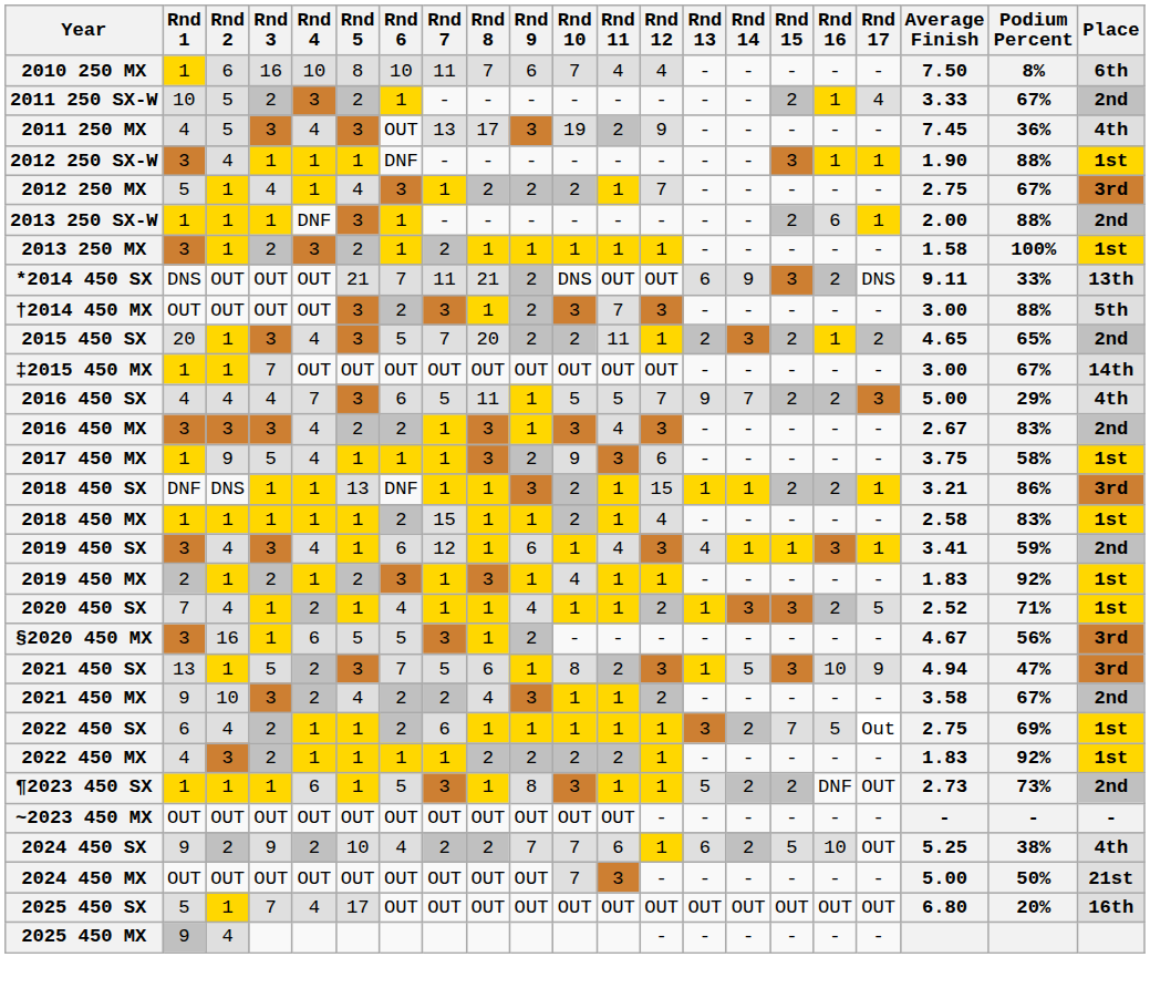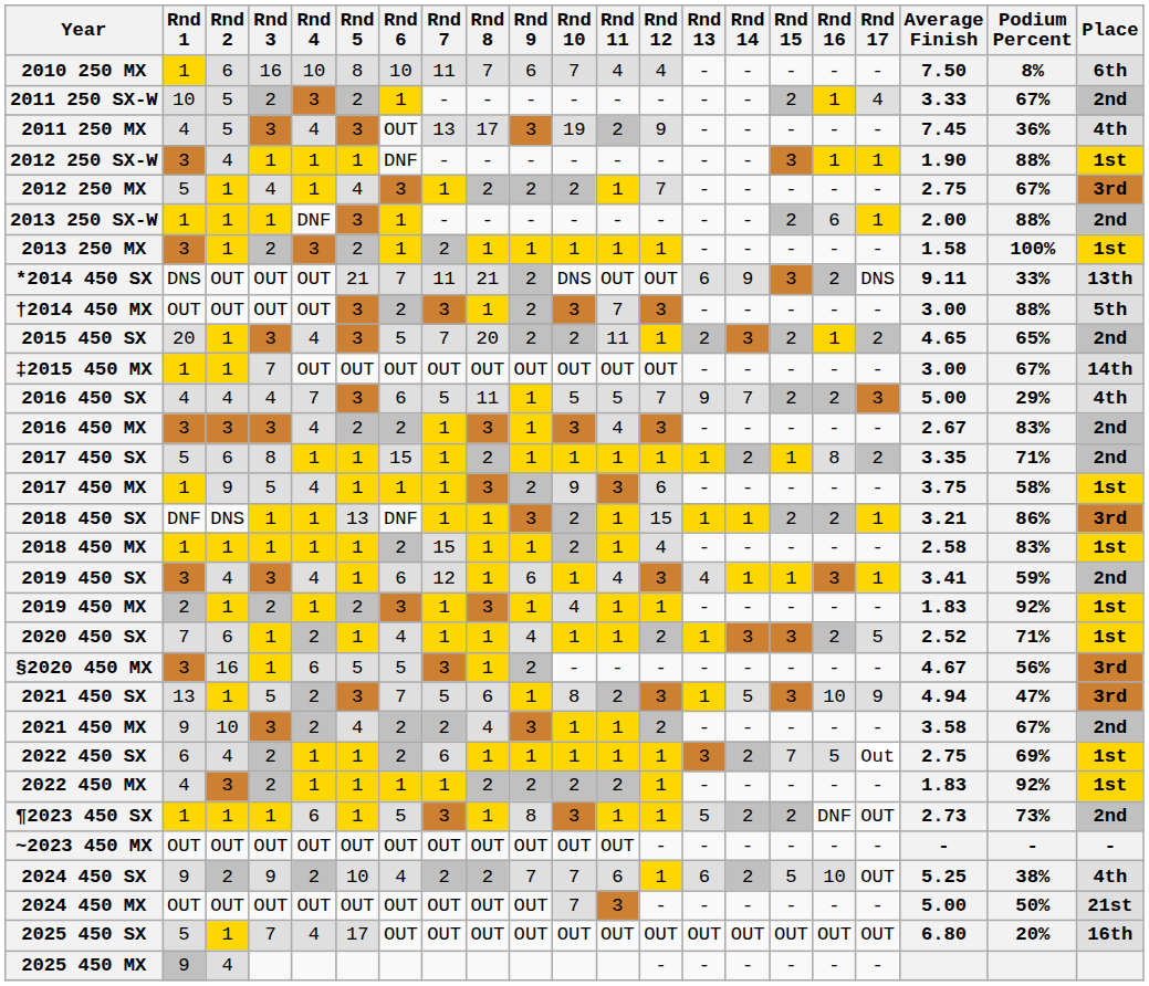 <table class="wikitable" style="font-size: 85%; text-align:center">
 <tr valign="top">
 <th valign="middle">Year</th>
 <th>Rnd<br>1</th>
 <th>Rnd<br>2</th>
 <th>Rnd<br>3</th>
 <th>Rnd<br>4</th>
 <th>Rnd<br>5</th>
 <th>Rnd<br>6</th>
 <th>Rnd<br>7</th>
 <th>Rnd<br>8</th>
 <th>Rnd<br>9</th>
 <th>Rnd<br>10</th>
 <th>Rnd<br>11</th>
 <th>Rnd<br>12</th>
 <th>Rnd<br>13</th>
 <th>Rnd<br>14</th>
 <th>Rnd<br>15</th>
 <th>Rnd<br>16</th>
 <th>Rnd<br>17</th>
 <th valign="middle">Average<br>Finish</th>
 <th valign="middle">Podium<br>Percent</th>
 <th valign="middle">Place</th>
 </tr>
 <tr>
 <th>2010 250 MX</th>
 <td style="background:gold;">1</td>
 <td style="background:#dfdfdf;">6</td>
 <td style="background:#dfdfdf;">16</td>
 <td style="background:#dfdfdf;">10</td>
 <td style="background:#dfdfdf;">8</td>
 <td style="background:#dfdfdf;">10</td>
 <td style="background:#dfdfdf;">11</td>
 <td style="background:#dfdfdf;">7</td>
 <td style="background:#dfdfdf;">6</td>
 <td style="background:#dfdfdf;">7</td>
 <td style="background:#dfdfdf;">4</td>
 <td style="background:#dfdfdf;">4</td>
 <td>-</td>
 <td>-</td>
 <td>-</td>
 <td>-</td>
 <td>-</td>
 <th>7.50</th>
 <th>8%</th>
 <th style="background:#dfdfdf;">6th</th>
 </tr>
 <tr>
 <th>2011 250 SX-W</th>
 <td style="background:#dfdfdf;">10</td>
 <td style="background:#dfdfdf;">5</td>
 <td style="background:silver;">2</td>
 <td style="background:#cd7f32;">3</td>
 <td style="background:silver;">2</td>
 <td style="background:gold;">1</td>
 <td>-</td>
 <td>-</td>
 <td>-</td>
 <td>-</td>
 <td>-</td>
 <td>-</td>
 <td>-</td>
 <td>-</td>
 <td style="background:silver;">2</td>
 <td style="background:gold;">1</td>
 <td style="background:#dfdfdf;">4</td>
 <th>3.33</th>
 <th>67%</th>
 <th style="background:silver;">2nd</th>
 </tr>
 <tr>
 <th>2011 250 MX</th>
 <td style="background:#dfdfdf;">4 </td>
 <td style="background:#dfdfdf;">5</td>
 <td style="background:#cd7f32;">3 </td>
 <td style="background:#dfdfdf;">4 </td>
 <td style="background:#cd7f32;">3 </td>
 <td>OUT</td>
 <td style="background:#dfdfdf;">13 </td>
 <td style="background:#dfdfdf;">17 </td>
 <td style="background:#cd7f32;">3</td>
 <td style="background:#dfdfdf;">19 </td>
 <td style="background:silver;">2</td>
 <td style="background:#dfdfdf;">9 </td>
 <td>-</td>
 <td>-</td>
 <td>-</td>
 <td>-</td>
 <td>-</td>
 <th>7.45</th>
 <th>36%</th>
 <th style="background:#dfdfdf;">4th</th>
 </tr>
 <tr>
 <th>2012 250 SX-W</th>
 <td style="background:#cd7f32;">3</td>
 <td style="background:#dfdfdf;">4</td>
 <td style="background:gold;">1</td>
 <td style="background:gold;">1</td>
 <td style="background:gold;">1</td>
 <td>DNF</td>
 <td>-</td>
 <td>-</td>
 <td>-</td>
 <td>-</td>
 <td>-</td>
 <td>-</td>
 <td>-</td>
 <td>-</td>
 <td style="background:#cd7f32;">3</td>
 <td style="background:gold;">1</td>
 <td style="background:gold;">1 </td>
 <th>1.90</th>
 <th>88%</th>
 <th style="background:gold;">1st</th>
 </tr>
 <tr>
 <th>2012 250 MX</th>
 <td style="background:#dfdfdf;">5</td>
 <td style="background:gold;">1</td>
 <td style="background:#dfdfdf;">4</td>
 <td style="background:gold;">1</td>
 <td style="background:#dfdfdf;">4</td>
 <td style="background:#cd7f32;">3</td>
 <td style="background:gold;">1</td>
 <td style="background:silver;">2</td>
 <td style="background:silver;">2</td>
 <td style="background:silver;">2</td>
 <td style="background:gold;">1</td>
 <td style="background:#dfdfdf;">7</td>
 <td>-</td>
 <td>-</td>
 <td>-</td>
 <td>-</td>
 <td>-</td>
 <th>2.75</th>
 <th>67%</th>
 <th style="background:#cd7f32;">3rd</th>
 </tr>
 <tr>
 <th>2013 250 SX-W</th>
 <td style="background:gold;">1</td>
 <td style="background:gold;">1</td>
 <td style="background:gold;">1</td>
 <td>DNF</td>
 <td style="background:#cd7f32;">3</td>
 <td style="background:gold;">1</td>
 <td>-</td>
 <td>-</td>
 <td>-</td>
 <td>-</td>
 <td>-</td>
 <td>-</td>
 <td>-</td>
 <td>-</td>
 <td style="background:silver;">2</td>
 <td style="background:#dfdfdf;">6</td>
 <td style="background:gold;">1 </td>
 <th>2.00</th>
 <th>88%</th>
 <th style="background:silver;">2nd</th>
 </tr>
 <tr>
 <th>2013 250 MX</th>
 <td style="background:#cd7f32;">3 </td>
 <td style="background:gold;">1</td>
 <td style="background:silver;">2</td>
 <td style="background:#cd7f32;">3</td>
 <td style="background:silver;">2</td>
 <td style="background:gold;">1</td>
 <td style="background:silver;">2</td>
 <td style="background:gold;">1</td>
 <td style="background:gold;">1</td>
 <td style="background:gold;">1</td>
 <td style="background:gold;">1</td>
 <td style="background:gold;">1</td>
 <td>-</td>
 <td>-</td>
 <td>-</td>
 <td>-</td>
 <td>-</td>
 <th>1.58</th>
 <th>100%</th>
 <th style="background:gold;">1st</th>
 </tr>
 <tr>
 <th>*2014 450 SX</th>
 <td>DNS</td>
 <td>OUT</td>
 <td>OUT</td>
 <td>OUT</td>
 <td style="background:#dfdfdf;">21</td>
 <td style="background:#dfdfdf;">7</td>
 <td style="background:#dfdfdf;">11</td>
 <td style="background:#dfdfdf;">21</td>
 <td style="background:silver;">2</td>
 <td>DNS</td>
 <td>OUT</td>
 <td>OUT</td>
 <td style="background:#dfdfdf;">6</td>
 <td style="background:#dfdfdf;">9</td>
 <td style="background:#cd7f32;">3</td>
 <td style="background:silver;">2</td>
 <td>DNS</td>
 <th>9.11</th>
 <th>33%</th>
 <th style="background:#dfdfdf;">13th</th>
 </tr>
 <tr>
 <th>†2014 450 MX</th>
 <td>OUT</td>
 <td>OUT</td>
 <td>OUT</td>
 <td>OUT</td>
 <td style="background:#cd7f32;">3</td>
 <td style="background:silver;">2</td>
 <td style="background:#cd7f32;">3</td>
 <td style="background:gold;">1</td>
 <td style="background:silver;">2</td>
 <td style="background:#cd7f32;">3</td>
 <td style="background:#dfdfdf;">7</td>
 <td style="background:#cd7f32;">3</td>
 <td>-</td>
 <td>-</td>
 <td>-</td>
 <td>-</td>
 <td>-</td>
 <th>3.00</th>
 <th>88%</th>
 <th style="background:#dfdfdf;">5th</th>
 </tr>
 <tr>
 <th>2015 450 SX</th>
 <td style="background:#dfdfdf;">20</td>
 <td style="background:gold;">1</td>
 <td style="background:#cd7f32;">3</td>
 <td style="background:#dfdfdf;">4</td>
 <td style="background:#cd7f32;">3</td>
 <td style="background:#dfdfdf;">5</td>
 <td style="background:#dfdfdf;">7</td>
 <td style="background:#dfdfdf;">20</td>
 <td style="background:silver;">2</td>
 <td style="background:silver;">2</td>
 <td style="background:#dfdfdf;">11</td>
 <td style="background:gold;">1</td>
 <td style="background:silver;">2</td>
 <td style="background:#cd7f32;">3</td>
 <td style="background:silver;">2</td>
 <td style="background:gold;">1</td>
 <td style="background:silver;">2</td>
 <th>4.65</th>
 <th>65%</th>
 <th style="background:silver;">2nd</th>
 </tr>
 <tr>
 <th>‡2015 450 MX</th>
 <td style="background:gold;">1</td>
 <td style="background:gold;">1</td>
 <td style="background:#dfdfdf;">7</td>
 <td>OUT</td>
 <td>OUT</td>
 <td>OUT</td>
 <td>OUT</td>
 <td>OUT</td>
 <td>OUT</td>
 <td>OUT</td>
 <td>OUT</td>
 <td>OUT</td>
 <td>-</td>
 <td>-</td>
 <td>-</td>
 <td>-</td>
 <td>-</td>
 <th>3.00</th>
 <th>67%</th>
 <th style="background:#dfdfdf;">14th</th>
 </tr>
 <tr>
 <th>2016 450 SX</th>
 <td style="background:#dfdfdf;">4</td>
 <td style="background:#dfdfdf;">4</td>
 <td style="background:#dfdfdf;">4</td>
 <td style="background:#dfdfdf;">7</td>
 <td style="background:#cd7f32;">3</td>
 <td style="background:#dfdfdf;">6</td>
 <td style="background:#dfdfdf;">5</td>
 <td style="background:#dfdfdf;">11</td>
 <td style="background:gold;">1</td>
 <td style="background:#dfdfdf;">5</td>
 <td style="background:#dfdfdf;">5</td>
 <td style="background:#dfdfdf;">7</td>
 <td style="background:#dfdfdf;">9</td>
 <td style="background:#dfdfdf;">7</td>
 <td style="background:silver;">2</td>
 <td style="background:silver;">2</td>
 <td style="background:#cd7f32;">3</td>
 <th>5.00</th>
 <th>29%</th>
 <th style="background:#dfdfdf;">4th</th>
 </tr>
 <tr>
 <th>2016 450 MX</th>
 <td style="background:#cd7f32;">3</td>
 <td style="background:#cd7f32;">3</td>
 <td style="background:#cd7f32;">3</td>
 <td style="background:#dfdfdf;">4</td>
 <td style="background:silver;">2</td>
 <td style="background:silver;">2</td>
 <td style="background:gold;">1</td>
 <td style="background:#cd7f32;">3</td>
 <td style="background:gold;">1</td>
 <td style="background:#cd7f32;">3</td>
 <td style="background:#dfdfdf;">4</td>
 <td style="background:#cd7f32;">3</td>
 <td>-</td>
 <td>-</td>
 <td>-</td>
 <td>-</td>
 <td>-</td>
 <th>2.67</th>
 <th>83%</th>
 <th style="background:silver;">2nd</th>
 </tr>
 <tr>
+<th>2017 450 SX</th>
+<td style="background:#dfdfdf;">5</td>
+<td style="background:#dfdfdf;">6</td>
+<td style="background:#dfdfdf;">8</td>
+<td style="background:gold;">1</td>
+<td style="background:gold;">1</td>
+<td style="background:#dfdfdf;">15</td>
+<td style="background:gold;">1</td>
+<td style="background:silver;">2</td>
+<td style="background:gold;">1</td>
+<td style="background:gold;">1</td>
+<td style="background:gold;">1</td>
+<td style="background:gold;">1</td>
+<td style="background:gold;">1</td>
+<td style="background:silver;">2</td>
+<td style="background:gold;">1</td>
+<td style="background:#dfdfdf;">8</td>
+<td style="background:silver;">2</td>
+<th>3.35</th>
+<th>71%</th>
+<th style="background:silver;">2nd</th>
+</tr>
+<tr>
 <th>2017 450 MX</th>
 <td style="background:gold;">1</td>
 <td style="background:#dfdfdf;">9</td>
 <td style="background:#dfdfdf;">5</td>
 <td style="background:#dfdfdf;">4</td>
 <td style="background:gold;">1</td>
 <td style="background:gold;">1</td>
 <td style="background:gold;">1</td>
 <td style="background:#cd7f32;">3</td>
 <td style="background:silver;">2</td>
 <td style="background:#dfdfdf;">9</td>
 <td style="background:#cd7f32;">3</td>
 <td style="background:#dfdfdf;">6</td>
 <td>-</td>
 <td>-</td>
 <td>-</td>
 <td>-</td>
 <td>-</td>
 <th>3.75</th>
 <th>58%</th>
 <th style="background:gold;">1st</th>
 </tr>
 <tr>
 <th>2018 450 SX</th>
 <td>DNF</td>
 <td>DNS</td>
 <td style="background:gold;">1</td>
 <td style="background:gold;">1</td>
 <td style="background:#dfdfdf;">13</td>
 <td>DNF</td>
 <td style="background:gold;">1</td>
 <td style="background:gold;">1</td>
 <td style="background:#cd7f32;">3</td>
 <td style="background:silver;">2</td>
 <td style="background:gold;">1</td>
 <td style="background:#dfdfdf;">15</td>
 <td style="background:gold;">1</td>
 <td style="background:gold;">1</td>
 <td style="background:silver;">2</td>
 <td style="background:silver;">2</td>
 <td style="background:gold;">1</td>
 <th>3.21</th>
 <th>86%</th>
 <th style="background:#cd7f32;">3rd</th>
 </tr>
 <tr>
 <th>2018 450 MX</th>
 <td style="background:gold;">1</td>
 <td style="background:gold;">1</td>
 <td style="background:gold;">1</td>
 <td style="background:gold;">1</td>
 <td style="background:gold;">1</td>
 <td style="background:silver;">2</td>
 <td style="background:#dfdfdf;">15</td>
 <td style="background:gold;">1</td>
 <td style="background:gold;">1</td>
 <td style="background:silver;">2</td>
 <td style="background:gold;">1</td>
 <td style="background:#dfdfdf;">4</td>
 <td>-</td>
 <td>-</td>
 <td>-</td>
 <td>-</td>
 <td>-</td>
 <th>2.58</th>
 <th>83%</th>
 <th style="background:gold;">1st</th>
 </tr>
 <tr>
 <th>2019 450 SX</th>
 <td style="background:#cd7f32;">3</td>
 <td style="background:#dfdfdf;">4</td>
 <td style="background:#cd7f32;">3</td>
 <td style="background:#dfdfdf;">4</td>
 <td style="background:gold;">1</td>
 <td style="background:#dfdfdf;">6</td>
 <td style="background:#dfdfdf;">12</td>
 <td style="background:gold;">1</td>
 <td style="background:#dfdfdf;">6</td>
 <td style="background:gold;">1</td>
 <td style="background:#dfdfdf;">4</td>
 <td style="background:#cd7f32;">3</td>
 <td style="background:#dfdfdf;">4</td>
 <td style="background:gold;">1</td>
 <td style="background:gold;">1</td>
 <td style="background:#cd7f32;">3</td>
 <td style="background:gold;">1</td>
 <th>3.41</th>
 <th>59%</th>
 <th style="background:silver;">2nd</th>
 </tr>
 <tr>
 <th>2019 450 MX</th>
 <td style="background:silver;">2</td>
 <td style="background:gold;">1</td>
 <td style="background:silver;">2</td>
 <td style="background:gold;">1</td>
 <td style="background:silver;">2</td>
 <td style="background:#cd7f32;">3</td>
 <td style="background:gold;">1</td>
 <td style="background:#cd7f32;">3</td>
 <td style="background:gold;">1</td>
 <td style="background:#dfdfdf;">4</td>
 <td style="background:gold;">1</td>
 <td style="background:gold;">1</td>
 <td>-</td>
 <td>-</td>
 <td>-</td>
 <td>-</td>
 <td>-</td>
 <th>1.83</th>
 <th>92%</th>
 <th style="background:gold;">1st</th>
 </tr>
 <tr>
 <th>2020 450 SX</th>
 <td style="background:#dfdfdf;">7</td>
-<td style="background:#dfdfdf;">4</td>
+<td style="background:#dfdfdf;">6</td>
 <td style="background:gold;">1</td>
 <td style="background:silver;">2</td>
 <td style="background:gold;">1</td>
 <td style="background:#dfdfdf;">4</td>
 <td style="background:gold;">1</td>
 <td style="background:gold;">1</td>
 <td style="background:#dfdfdf;">4</td>
 <td style="background:gold;">1</td>
 <td style="background:gold;">1</td>
 <td style="background:silver;">2</td>
 <td style="background:gold;">1</td>
 <td style="background:#cd7f32;">3</td>
 <td style="background:#cd7f32;">3</td>
 <td style="background:silver;">2</td>
 <td style="background:#dfdfdf;">5</td>
 <th>2.52</th>
 <th>71%</th>
 <th style="background:gold;">1st</th>
 </tr>
 <tr>
 <th>§2020 450 MX</th>
 <td style="background:#cd7f32;">3</td>
 <td style="background:#dfdfdf;">16</td>
 <td style="background:gold;">1</td>
 <td style="background:#dfdfdf;">6</td>
 <td style="background:#dfdfdf;">5</td>
 <td style="background:#dfdfdf;">5</td>
 <td style="background:#cd7f32;">3</td>
 <td style="background:gold;">1</td>
 <td style="background:silver;">2</td>
 <td>-</td>
 <td>-</td>
 <td>-</td>
 <td>-</td>
 <td>-</td>
 <td>-</td>
 <td>-</td>
 <td>-</td>
 <th>4.67</th>
 <th>56%</th>
 <th style="background:#cd7f32;">3rd</th>
 </tr>
 <tr>
 <th>2021 450 SX</th>
 <td style="background:#dfdfdf;">13 </td>
 <td style="background:gold;">1 </td>
 <td style="background:#dfdfdf;">5 </td>
 <td style="background:silver;">2 </td>
 <td style="background:#cd7f32;">3 </td>
 <td style="background:#dfdfdf;">7 </td>
 <td style="background:#dfdfdf;">5 </td>
 <td style="background:#dfdfdf;">6 </td>
 <td style="background:gold;">1 </td>
 <td style="background:#dfdfdf;">8 </td>
 <td style="background:silver;">2 </td>
 <td style="background:#cd7f32;">3 </td>
 <td style="background:gold;">1 </td>
 <td style="background:#dfdfdf;">5 </td>
 <td style="background:#cd7f32;">3 </td>
 <td style="background:#dfdfdf;">10 </td>
 <td style="background:#dfdfdf;">9 </td>
 <th>4.94</th>
 <th>47%</th>
 <th style="background:#cd7f32;">3rd</th>
 </tr>
 <tr>
 <th>2021 450 MX</th>
 <td style="background:#dfdfdf;">9</td>
 <td style="background:#dfdfdf;">10</td>
 <td style="background:#cd7f32;">3</td>
 <td style="background:silver;">2</td>
 <td style="background:#dfdfdf;">4</td>
 <td style="background:silver;">2</td>
 <td style="background:silver;">2</td>
 <td style="background:#dfdfdf;">4</td>
 <td style="background:#cd7f32;">3</td>
 <td style="background:gold;">1</td>
 <td style="background:gold;">1</td>
 <td style="background:silver;">2</td>
 <td>-</td>
 <td>-</td>
 <td>-</td>
 <td>-</td>
 <td>-</td>
 <th>3.58</th>
 <th>67%</th>
 <th style="background:silver;">2nd</th>
 </tr>
 <tr>
 <th>2022 450 SX</th>
 <td style="background:#dfdfdf;">6</td>
 <td style="background:#dfdfdf;">4</td>
 <td style="background:silver;">2</td>
 <td style="background:gold;">1</td>
 <td style="background:gold;">1</td>
 <td style="background:silver;">2</td>
 <td style="background:#dfdfdf;">6</td>
 <td style="background:gold;">1</td>
 <td style="background:gold;">1</td>
 <td style="background:gold;">1</td>
 <td style="background:gold;">1</td>
 <td style="background:gold;">1</td>
 <td style="background:#cd7f32;">3</td>
 <td style="background:silver;">2</td>
 <td style="background:#dfdfdf;">7</td>
 <td style="background:#dfdfdf;">5</td>
 <td style="background:#ffffff;">Out</td>
 <th>2.75</th>
 <th>69%</th>
 <th style="background:gold;">1st</th>
 </tr>
 <tr>
 <th>2022 450 MX</th>
 <td style="background:#dfdfdf;">4</td>
 <td style="background:#cd7f32;">3</td>
 <td style="background:silver;">2</td>
 <td style="background:gold;">1</td>
 <td style="background:gold;">1</td>
 <td style="background:gold;">1</td>
 <td style="background:gold;">1</td>
 <td style="background:silver;">2</td>
 <td style="background:silver;">2</td>
 <td style="background:silver;">2</td>
 <td style="background:silver;">2</td>
 <td style="background:gold;">1</td>
 <td>-</td>
 <td>-</td>
 <td>-</td>
 <td>-</td>
 <td>-</td>
 <th>1.83</th>
 <th>92%</th>
 <th style="background:gold;">1st</th>
 </tr>
 <tr>
 <th>¶2023 450 SX</th>
 <td style="background:gold;">1</td>
 <td style="background:gold;">1</td>
 <td style="background:gold;">1</td>
 <td style="background:#dfdfdf;">6</td>
 <td style="background:gold;">1</td>
 <td style="background:#dfdfdf;">5</td>
 <td style="background:#cd7f32;">3</td>
 <td style="background:gold;">1</td>
 <td style="background:#dfdfdf;">8</td>
 <td style="background:#cd7f32;">3</td>
 <td style="background:gold;">1</td>
 <td style="background:gold;">1</td>
 <td style="background:#dfdfdf;">5</td>
 <td style="background:silver;">2</td>
 <td style="background:silver;">2</td>
 <td>DNF</td>
 <td>OUT</td>
 <th>2.73</th>
 <th>73%</th>
 <th style="background:silver;">2nd</th>
 </tr>
 <tr>
 <th>~2023 450 MX</th>
 <td>OUT</td>
 <td>OUT</td>
 <td>OUT</td>
 <td>OUT</td>
 <td>OUT</td>
 <td>OUT</td>
 <td>OUT</td>
 <td>OUT</td>
 <td>OUT</td>
 <td>OUT</td>
 <td>OUT</td>
 <td>-</td>
 <td>-</td>
 <td>-</td>
 <td>-</td>
 <td>-</td>
 <td>-</td>
 <th>-</th>
 <th>-</th>
 <th>-</th>
 </tr>
 <tr>
 <th>2024 450 SX</th>
 <td style="background:#dfdfdf;">9</td>
 <td style="background:silver;">2</td>
 <td style="background:#dfdfdf;">9</td>
 <td style="background:silver;">2</td>
 <td style="background:#dfdfdf;">10</td>
 <td style="background:#dfdfdf;">4</td>
 <td style="background:silver;">2</td>
 <td style="background:silver;">2</td>
 <td style="background:#dfdfdf;">7</td>
 <td style="background:#dfdfdf;">7</td>
 <td style="background:#dfdfdf;">6</td>
 <td style="background:gold;">1</td>
 <td style="background:#dfdfdf;">6</td>
 <td style="background:silver;">2</td>
 <td style="background:#dfdfdf;">5</td>
 <td style="background:#dfdfdf;">10</td>
 <td>OUT</td>
 <th>5.25</th>
 <th>38%</th>
 <th style="background:#dfdfdf;">4th</th>
 </tr>
 <tr>
 <th>2024 450 MX</th>
 <td>OUT</td>
 <td>OUT</td>
 <td>OUT</td>
 <td>OUT</td>
 <td>OUT</td>
 <td>OUT</td>
 <td>OUT</td>
 <td>OUT</td>
 <td>OUT</td>
 <td style="background:#dfdfdf;">7</td>
 <td style="background:#CD7F32;">3</td>
 <td>-</td>
 <td>-</td>
 <td>-</td>
 <td>-</td>
 <td>-</td>
 <td>-</td>
 <th>5.00</th>
 <th>50%</th>
 <th style="background:#dfdfdf;">21st</th>
 </tr>
 <tr>
 <th>2025 450 SX</th>
 <td style="background:#dfdfdf;">5</td>
 <td style="background:gold;">1</td>
 <td style="background:#dfdfdf;">7</td>
 <td style="background:#dfdfdf;">4</td>
 <td style="background:#dfdfdf;">17</td>
 <td>OUT</td>
 <td>OUT</td>
 <td>OUT</td>
 <td>OUT</td>
 <td>OUT</td>
 <td>OUT</td>
 <td>OUT</td>
 <td>OUT</td>
 <td>OUT</td>
 <td>OUT</td>
 <td>OUT</td>
 <td>OUT</td>
 <th>6.80</th>
 <th>20%</th>
 <th style="background:#dfdfdf;">16th</th>
 </tr>
 <tr>
 <th>2025 450 MX</th>
 <td style="background:silver;">9</td>
 <td style="background:#dfdfdf;">4</td>
 <td></td>
 <td></td>
 <td></td>
 <td></td>
 <td></td>
 <td></td>
 <td></td>
 <td></td>
 <td></td>
 <td>-</td>
 <td>-</td>
 <td>-</td>
 <td>-</td>
 <td>-</td>
 <td>-</td>
 <th></th>
 <th></th>
 <th></th>
 </tr>
 </table>
